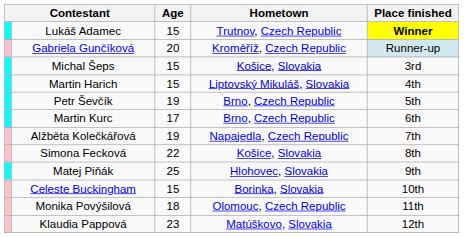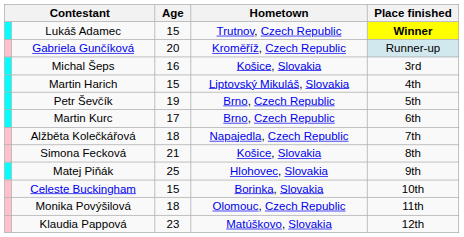 <table class="wikitable sortable" style="text-align:center; line-height:17px; width:50%; white-space:nowrap">
 <tr>
 <th style="width:20%" colspan="2">Contestant</th>
 <th style="width:05%">Age</th>
 <th style="width:18%">Hometown</th>
 <th style="width:05%">Place finished</th>
 </tr>
 <tr>
 <th style="background:cyan;"></th>
 <td>Lukáš Adamec</td>
 <td>15</td>
 <td><a href='#'>Trutnov</a>, <a href='#'>Czech Republic</a></td>
 <td style="background:yellow;"><strong>Winner</strong></td>
 </tr>
 <tr>
 <th style="background:pink;"></th>
 <td><a href='#'>Gabriela Gunčíková</a></td>
 <td>20</td>
 <td><a href='#'>Kroměříž</a>, <a href='#'>Czech Republic</a></td>
 <td style="background:#D1E8EF;">Runner-up</td>
 </tr>
 <tr>
 <th style="background:cyan;"></th>
 <td>Michal Šeps</td>
-<td>15</td>
+<td>16</td>
 <td><a href='#'>Košice</a>, <a href='#'>Slovakia</a></td>
 <td>3rd</td>
 </tr>
 <tr>
 <th style="background:cyan;"></th>
 <td>Martin Harich</td>
 <td>15</td>
 <td><a href='#'>Liptovský Mikuláš</a>, <a href='#'>Slovakia</a></td>
 <td>4th</td>
 </tr>
 <tr>
 <th style="background:cyan;"></th>
 <td>Petr Ševčík</td>
 <td>19</td>
 <td><a href='#'>Brno</a>, <a href='#'>Czech Republic</a></td>
 <td>5th</td>
 </tr>
 <tr>
 <th style="background:cyan;"></th>
 <td>Martin Kurc</td>
 <td>17</td>
 <td><a href='#'>Brno</a>, <a href='#'>Czech Republic</a></td>
 <td>6th</td>
 </tr>
 <tr>
 <th style="background:pink;"></th>
 <td>Alžběta Kolečkářová</td>
-<td>19</td>
+<td>18</td>
 <td><a href='#'>Napajedla</a>, <a href='#'>Czech Republic</a></td>
 <td>7th</td>
 </tr>
 <tr>
 <th style="background:pink;"></th>
 <td>Simona Fecková</td>
-<td>22</td>
+<td>21</td>
 <td><a href='#'>Košice</a>, <a href='#'>Slovakia</a></td>
 <td>8th</td>
 </tr>
 <tr>
 <th style="background:cyan;"></th>
 <td>Matej Piňák</td>
 <td>25</td>
 <td><a href='#'>Hlohovec</a>, <a href='#'>Slovakia</a></td>
 <td>9th</td>
 </tr>
 <tr>
 <th style="background:pink;"></th>
 <td><a href='#'>Celeste Buckingham</a></td>
 <td>15</td>
 <td><a href='#'>Borinka</a>, <a href='#'>Slovakia</a></td>
 <td>10th</td>
 </tr>
 <tr>
 <th style="background:pink;"></th>
 <td>Monika Povýšilová</td>
 <td>18</td>
 <td><a href='#'>Olomouc</a>, <a href='#'>Czech Republic</a></td>
 <td>11th</td>
 </tr>
 <tr>
 <th style="background:pink;"></th>
 <td>Klaudia Pappová</td>
 <td>23</td>
 <td><a href='#'>Matúškovo</a>, <a href='#'>Slovakia</a></td>
 <td>12th</td>
 </tr>
 </table>
